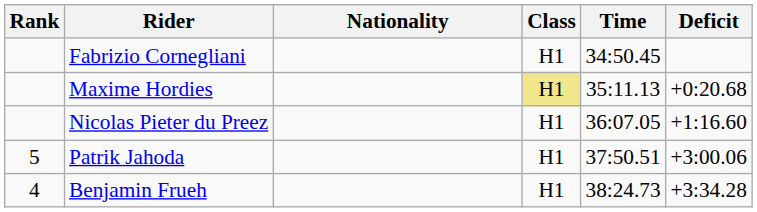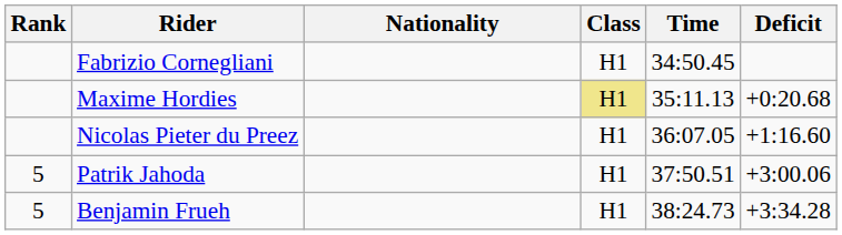 <table class="wikitable sortable" style="text-align:center">
 <tr>
 <th width="20">Rank</th>
 <th>Rider</th>
 <th width="180">Nationality</th>
 <th>Class</th>
 <th>Time</th>
 <th>Deficit</th>
 </tr>
 <tr>
 <td></td>
 <td align=left><a href='#'>Fabrizio Cornegliani</a></td>
 <td align=left></td>
 <td>H1</td>
 <td>34:50.45</td>
 <td></td>
 </tr>
 <tr>
 <td></td>
 <td align=left><a href='#'>Maxime Hordies</a></td>
 <td align=left></td>
 <td style="background: khaki;">H1</td>
 <td>35:11.13</td>
 <td>+0:20.68</td>
 </tr>
 <tr>
 <td></td>
 <td align=left><a href='#'>Nicolas Pieter du Preez</a></td>
 <td align=left></td>
 <td>H1</td>
 <td>36:07.05</td>
 <td>+1:16.60</td>
 </tr>
 <tr>
 <td>5</td>
 <td align=left><a href='#'>Patrik Jahoda</a></td>
 <td align=left></td>
 <td>H1</td>
 <td>37:50.51</td>
 <td>+3:00.06</td>
 </tr>
 <tr>
-<td>4</td>
+<td>5</td>
 <td align=left><a href='#'>Benjamin Frueh</a></td>
 <td align=left></td>
 <td>H1</td>
 <td>38:24.73</td>
 <td>+3:34.28</td>
 </tr>
 </table>
